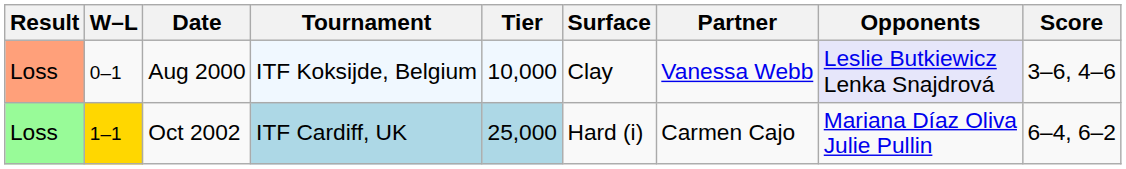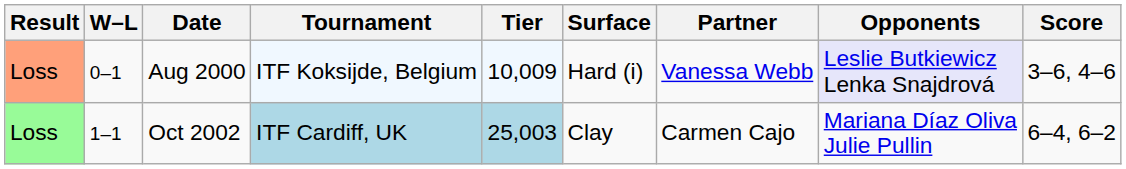 <table class="sortable wikitable">
 <tr>
 <th>Result</th>
 <th class=unsortable>W–L</th>
 <th>Date</th>
 <th>Tournament</th>
 <th>Tier</th>
 <th>Surface</th>
 <th>Partner</th>
 <th>Opponents</th>
 <th class=unsortable>Score</th>
 </tr>
 <tr>
 <td bgcolor="FFA07A">Loss</td>
 <td><small>0–1</small></td>
 <td>Aug 2000</td>
 <td bgcolor="#f0f8ff">ITF Koksijde, Belgium</td>
-<td bgcolor="#f0f8ff">10,000</td>
-<td>Clay</td>
+<td bgcolor="#f0f8ff">10,009</td>
+<td>Hard (i)</td>
 <td> <a href='#'>Vanessa Webb</a></td>
 <td style="background: lavender;"> <a href='#'>Leslie Butkiewicz</a> <br>  Lenka Snajdrová</td>
 <td>3–6, 4–6</td>
 </tr>
 <tr>
 <td bgcolor="98FB98">Loss</td>
-<td style="background: gold;"><small>1–1</small></td>
+<td><small>1–1</small></td>
 <td>Oct 2002</td>
 <td style="background:lightblue;">ITF Cardiff, UK</td>
-<td style="background:lightblue;">25,000</td>
-<td>Hard (i)</td>
+<td style="background:lightblue;">25,003</td>
+<td>Clay</td>
 <td> Carmen Cajo</td>
 <td> <a href='#'>Mariana Díaz Oliva</a> <br>  <a href='#'>Julie Pullin</a></td>
 <td>6–4, 6–2</td>
 </tr>
 </table>
